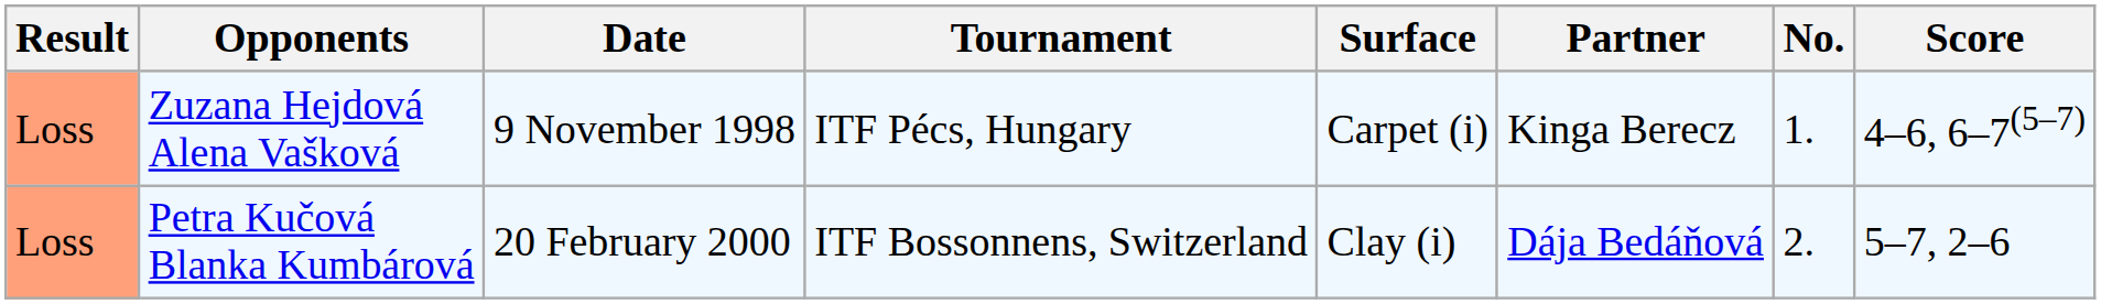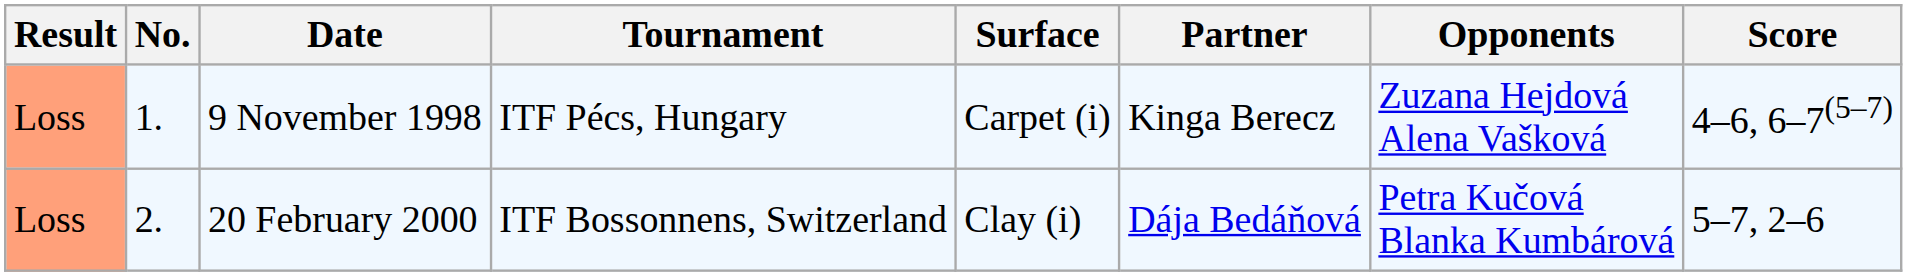 <table class="sortable wikitable">
 <tr>
 <th>Result</th>
-<th>Opponents</th>
+<th>No.</th>
 <th>Date</th>
 <th>Tournament</th>
 <th>Surface</th>
 <th>Partner</th>
-<th>No.</th>
+<th>Opponents</th>
 <th class="unsortable">Score</th>
 </tr>
 <tr style="background:#f0f8ff;">
 <td style="background:#ffa07a;">Loss</td>
-<td> <a href='#'>Zuzana Hejdová</a> <br>  <a href='#'>Alena Vašková</a></td>
+<td>1.</td>
 <td>9 November 1998</td>
 <td>ITF Pécs, Hungary</td>
 <td>Carpet (i)</td>
 <td> Kinga Berecz</td>
-<td>1.</td>
+<td> <a href='#'>Zuzana Hejdová</a> <br>  <a href='#'>Alena Vašková</a></td>
 <td>4–6, 6–7<sup>(5–7)</sup></td>
 </tr>
 <tr style="background:#f0f8ff;">
 <td style="background:#ffa07a;">Loss</td>
-<td> <a href='#'>Petra Kučová</a> <br>  <a href='#'>Blanka Kumbárová</a></td>
+<td>2.</td>
 <td>20 February 2000</td>
 <td>ITF Bossonnens, Switzerland</td>
 <td>Clay (i)</td>
 <td> <a href='#'>Dája Bedáňová</a></td>
-<td>2.</td>
+<td> <a href='#'>Petra Kučová</a> <br>  <a href='#'>Blanka Kumbárová</a></td>
 <td>5–7, 2–6</td>
 </tr>
 </table>
